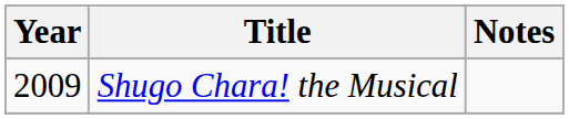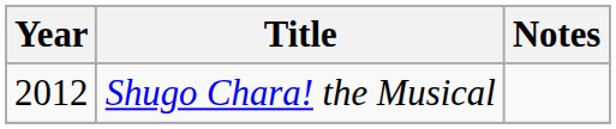 <table class="wikitable sortable">
 <tr>
 <th>Year</th>
 <th>Title</th>
 <th class="unsortable">Notes</th>
 </tr>
 <tr>
-<td>2009</td>
+<td>2012</td>
 <td><em><a href='#'>Shugo Chara!</a> the Musical</em></td>
 <td></td>
 </tr>
 <tr>
 </tr>
 </table>
